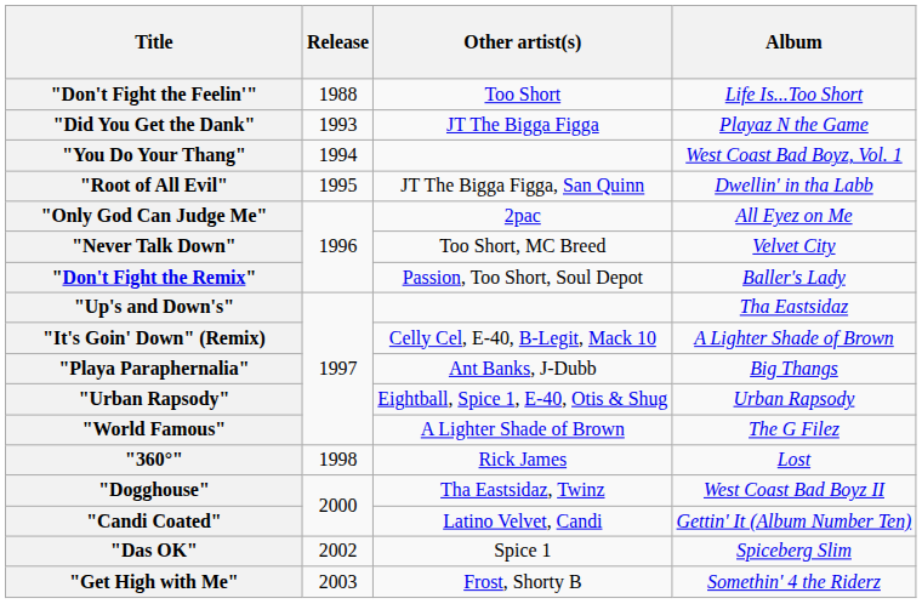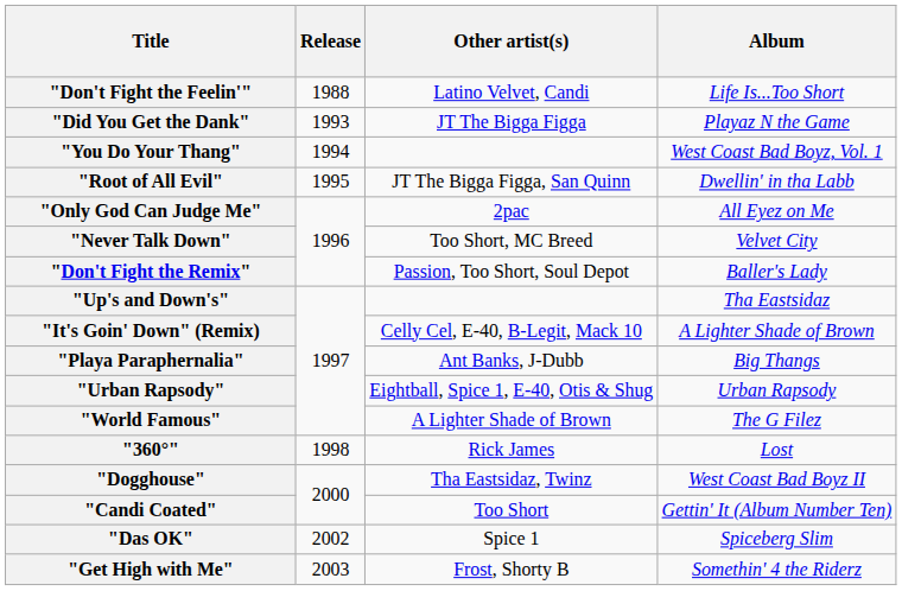 <table class="wikitable plainrowheaders" style="text-align:center;">
 <tr>
 <th scope="col" style="width:15em;"><br>Title<br><br></th>
 <th scope="col">Release</th>
 <th scope="col">Other artist(s)</th>
 <th scope="col">Album</th>
 </tr>
 <tr>
 <th scope="row">"Don't Fight the Feelin'"</th>
 <td>1988</td>
-<td><a href='#'>Too Short</a></td>
+<td><a href='#'>Latino Velvet</a>, <a href='#'>Candi</a></td>
 <td><em><a href='#'>Life Is...Too Short</a></em></td>
 </tr>
 <tr>
 <th scope="row">"Did You Get the Dank"</th>
 <td>1993</td>
 <td><a href='#'>JT The Bigga Figga</a></td>
 <td><em><a href='#'>Playaz N the Game</a></em></td>
 </tr>
 <tr>
 <th scope="row">"You Do Your Thang"</th>
 <td>1994</td>
 <td></td>
 <td><em><a href='#'>West Coast Bad Boyz, Vol. 1</a></em></td>
 </tr>
 <tr>
 <th scope="row">"Root of All Evil"</th>
 <td>1995</td>
 <td>JT The Bigga Figga, <a href='#'>San Quinn</a></td>
 <td><em><a href='#'>Dwellin' in tha Labb</a></em></td>
 </tr>
 <tr>
 <th>"Only God Can Judge Me"</th>
 <td rowspan="3">1996</td>
 <td><a href='#'>2pac</a></td>
 <td><a href='#'><em>All Eyez on Me</em></a></td>
 </tr>
 <tr>
 <th>"Never Talk Down"</th>
 <td>Too Short, MC Breed</td>
 <td><em><a href='#'>Velvet City</a></em></td>
 </tr>
 <tr>
 <th scope="row">"<a href='#'>Don't Fight the Remix</a>"</th>
 <td><a href='#'>Passion</a>, Too Short, Soul Depot</td>
 <td><em><a href='#'>Baller's Lady</a></em></td>
 </tr>
 <tr>
 <th scope="row">"Up's and Down's"</th>
 <td rowspan="5">1997</td>
 <td></td>
 <td><em><a href='#'>Tha Eastsidaz</a></em></td>
 </tr>
 <tr>
 <th scope="row">"It's Goin' Down" (Remix)</th>
 <td><a href='#'>Celly Cel</a>, E-40, <a href='#'>B-Legit</a>, <a href='#'>Mack 10</a></td>
 <td><em><a href='#'>A Lighter Shade of Brown</a></em></td>
 </tr>
 <tr>
 <th scope="row">"Playa Paraphernalia"</th>
 <td><a href='#'>Ant Banks</a>, J-Dubb</td>
 <td><em><a href='#'>Big Thangs</a></em></td>
 </tr>
 <tr>
 <th scope="row">"Urban Rapsody"</th>
 <td><a href='#'>Eightball</a>, <a href='#'>Spice 1</a>, <a href='#'>E-40</a>, <a href='#'>Otis & Shug</a></td>
 <td><em><a href='#'>Urban Rapsody</a></em></td>
 </tr>
 <tr>
 <th scope="row">"World Famous"</th>
 <td><a href='#'>A Lighter Shade of Brown</a></td>
 <td><em><a href='#'>The G Filez</a></em></td>
 </tr>
 <tr>
 <th scope="row">"360°"</th>
 <td>1998</td>
 <td><a href='#'>Rick James</a></td>
 <td><em><a href='#'>Lost</a></em></td>
 </tr>
 <tr>
 <th scope="row">"Dogghouse"</th>
 <td rowspan="2">2000</td>
 <td><a href='#'>Tha Eastsidaz</a>, <a href='#'>Twinz</a></td>
 <td><em><a href='#'>West Coast Bad Boyz II</a></em></td>
 </tr>
 <tr>
 <th scope="row">"Candi Coated"</th>
-<td><a href='#'>Latino Velvet</a>, <a href='#'>Candi</a></td>
+<td><a href='#'>Too Short</a></td>
 <td><a href='#'><em>Gettin' It (Album Number Ten)</em></a></td>
 </tr>
 <tr>
 <th scope="row">"Das OK"</th>
 <td>2002</td>
 <td>Spice 1</td>
 <td><em><a href='#'>Spiceberg Slim</a></em></td>
 </tr>
 <tr>
 <th scope="row">"Get High with Me"</th>
 <td>2003</td>
 <td><a href='#'>Frost</a>, Shorty B</td>
 <td><em><a href='#'>Somethin' 4 the Riderz</a></em></td>
 </tr>
 </table>
